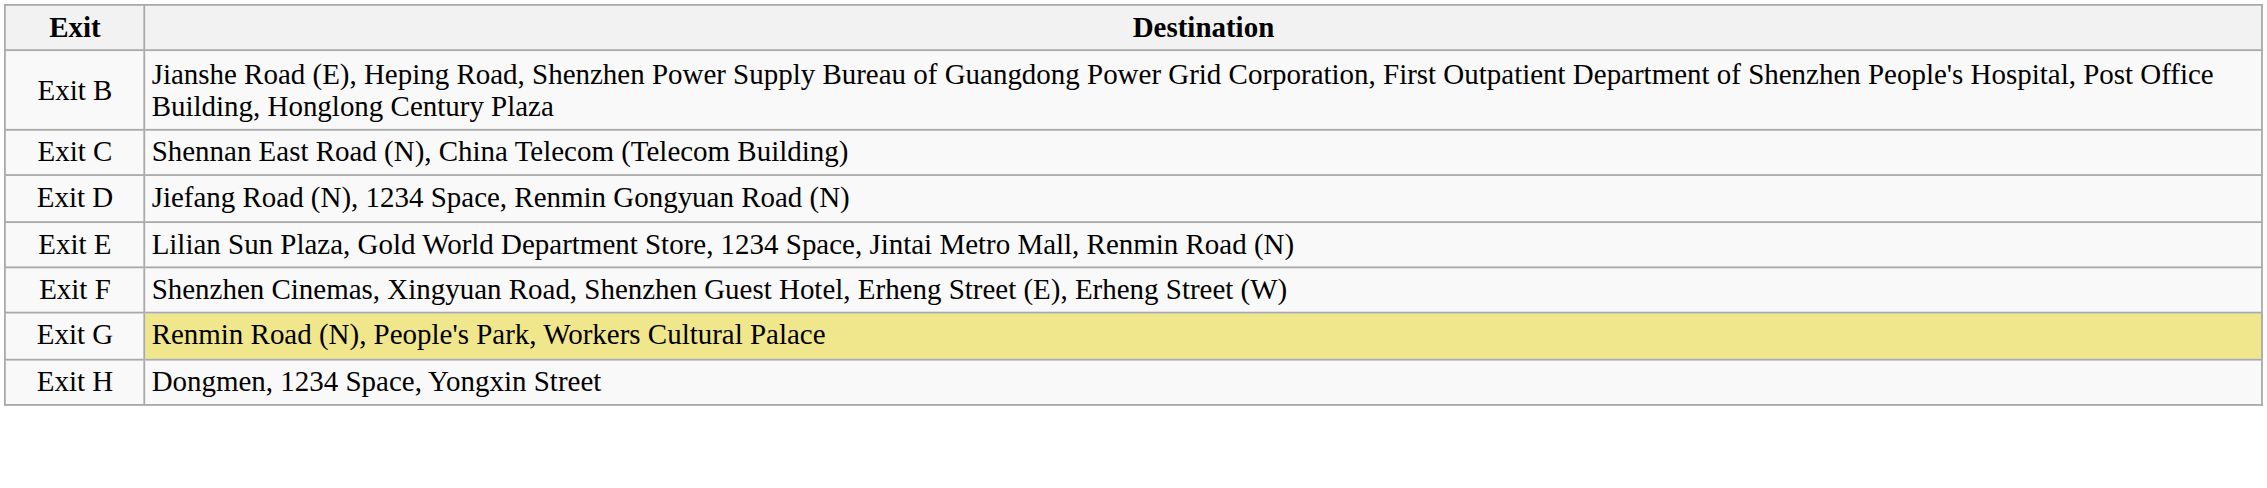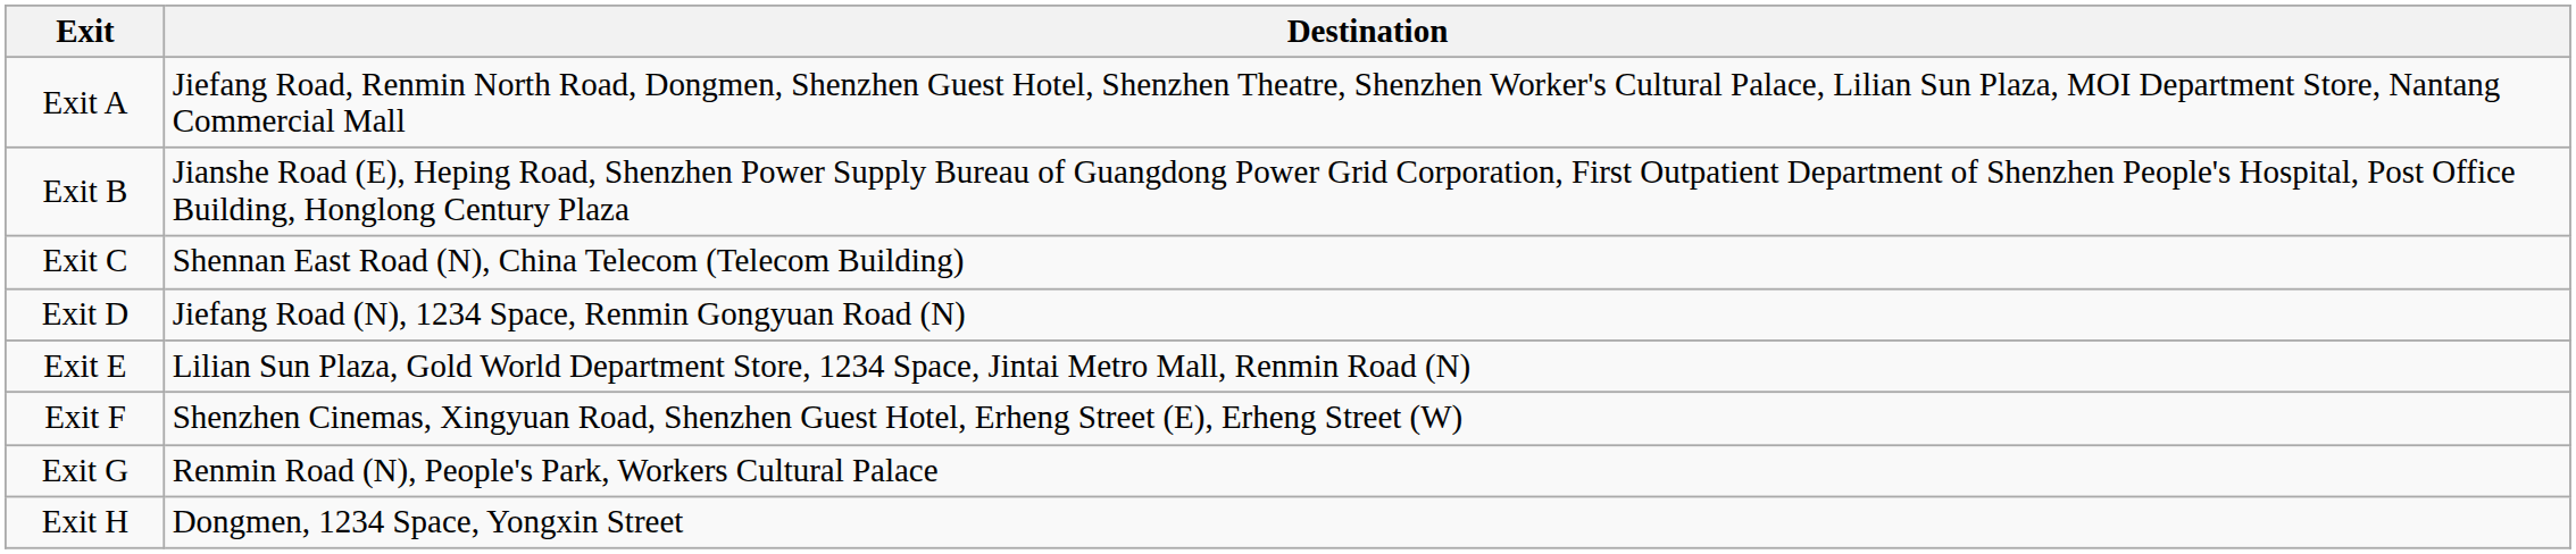 <table class="wikitable">
 <tr>
 <th style="width:70px">Exit</th>
 <th>Destination</th>
+</tr>
+<tr>
+<td align="center">Exit A</td>
+<td>Jiefang Road, Renmin North Road, Dongmen, Shenzhen Guest Hotel, Shenzhen Theatre, Shenzhen Worker's Cultural Palace, Lilian Sun Plaza, MOI Department Store, Nantang Commercial Mall</td>
 </tr>
 <tr>
 <td align="center">Exit B</td>
 <td>Jianshe Road (E), Heping Road, Shenzhen Power Supply Bureau of Guangdong Power Grid Corporation, First Outpatient Department of Shenzhen People's Hospital, Post Office Building, Honglong Century Plaza</td>
 </tr>
 <tr>
 <td align="center">Exit C</td>
 <td>Shennan East Road (N), China Telecom (Telecom Building)</td>
 </tr>
 <tr>
 <td align="center">Exit D</td>
 <td>Jiefang Road (N), 1234 Space, Renmin Gongyuan Road (N)</td>
 </tr>
 <tr>
 <td align="center">Exit E</td>
 <td>Lilian Sun Plaza, Gold World Department Store, 1234 Space, Jintai Metro Mall, Renmin Road (N)</td>
 </tr>
 <tr>
 <td align="center">Exit F</td>
 <td>Shenzhen Cinemas, Xingyuan Road, Shenzhen Guest Hotel, Erheng Street (E), Erheng Street (W)</td>
 </tr>
 <tr>
 <td align="center">Exit G</td>
-<td style="background: khaki;">Renmin Road (N), People's Park, Workers Cultural Palace</td>
+<td>Renmin Road (N), People's Park, Workers Cultural Palace</td>
 </tr>
 <tr>
 <td align="center">Exit H</td>
 <td>Dongmen, 1234 Space, Yongxin Street</td>
 </tr>
 </table>
